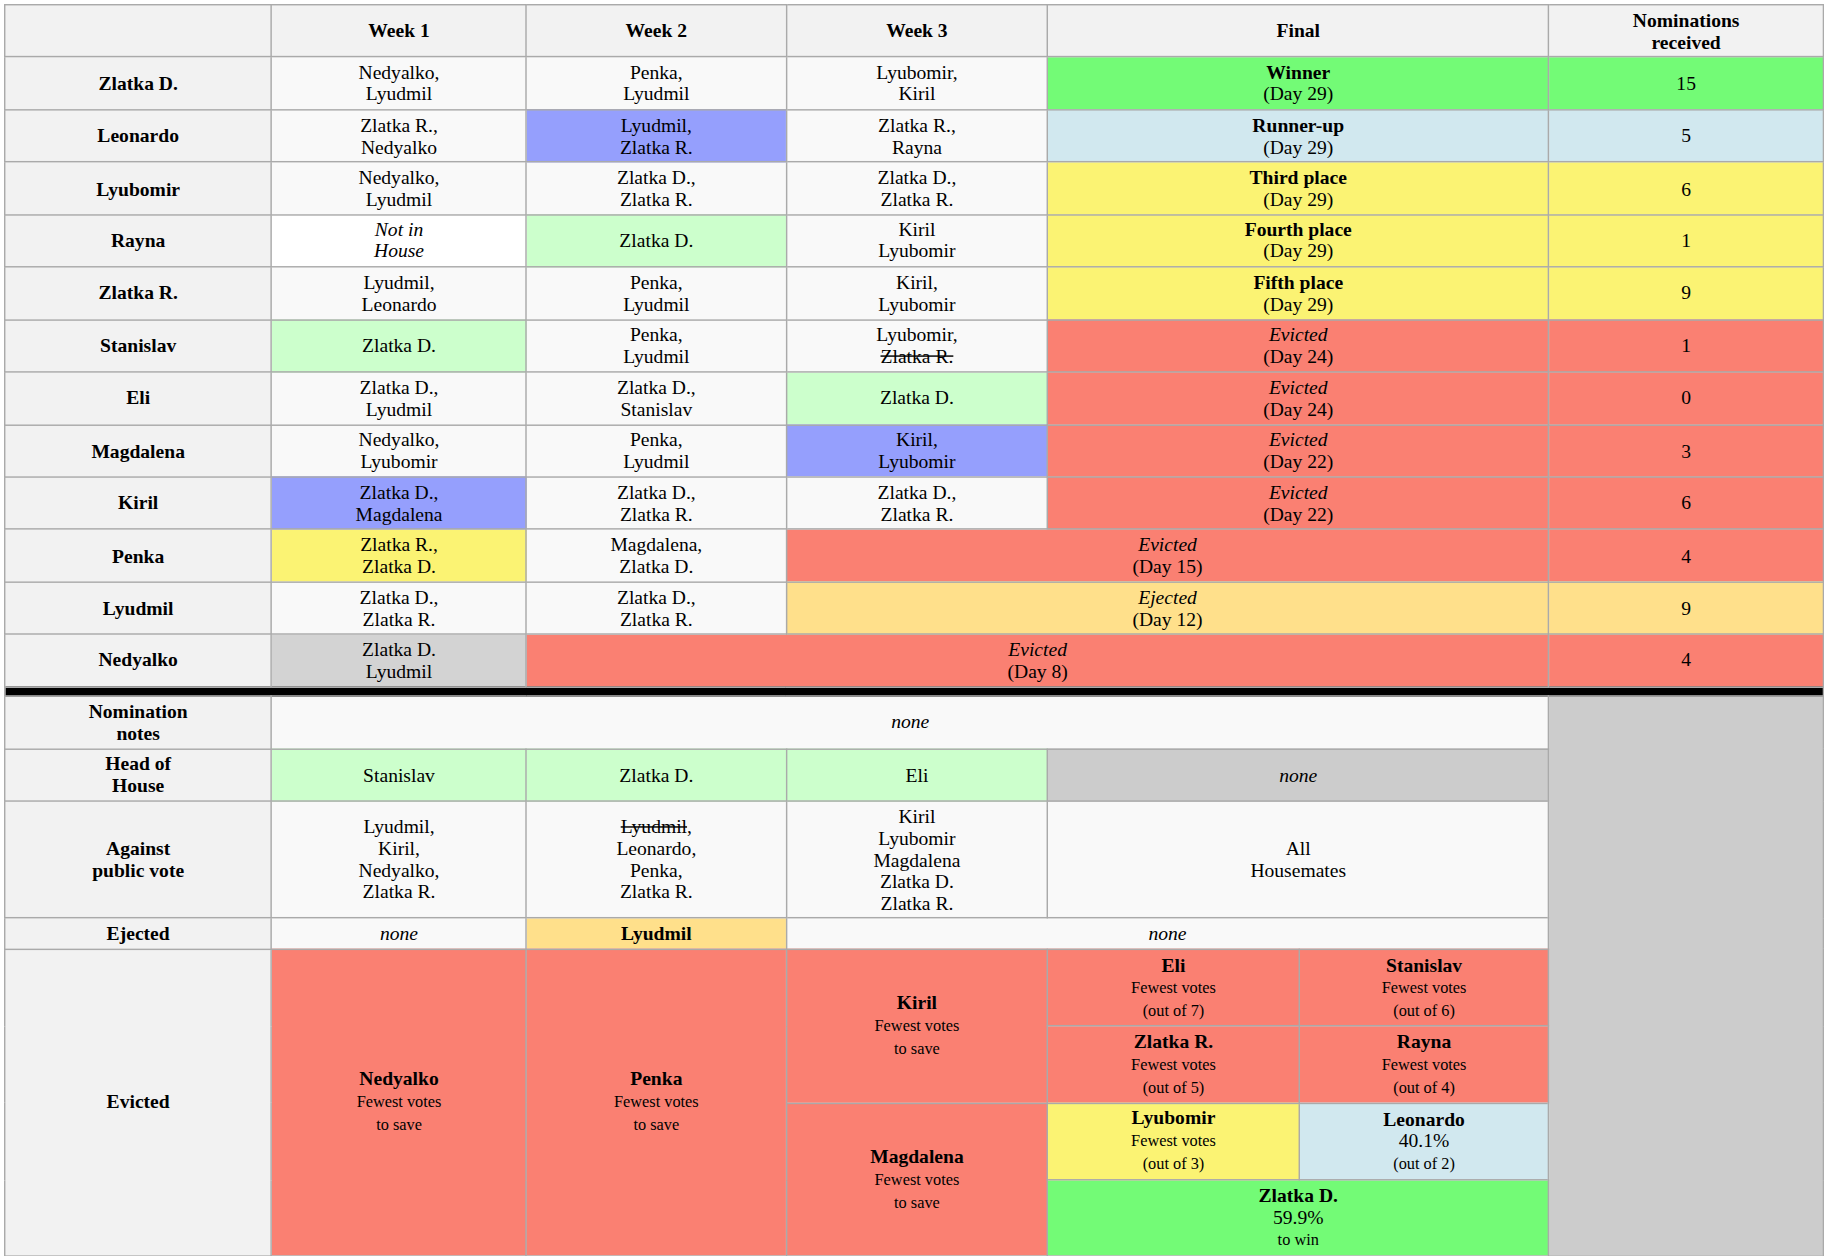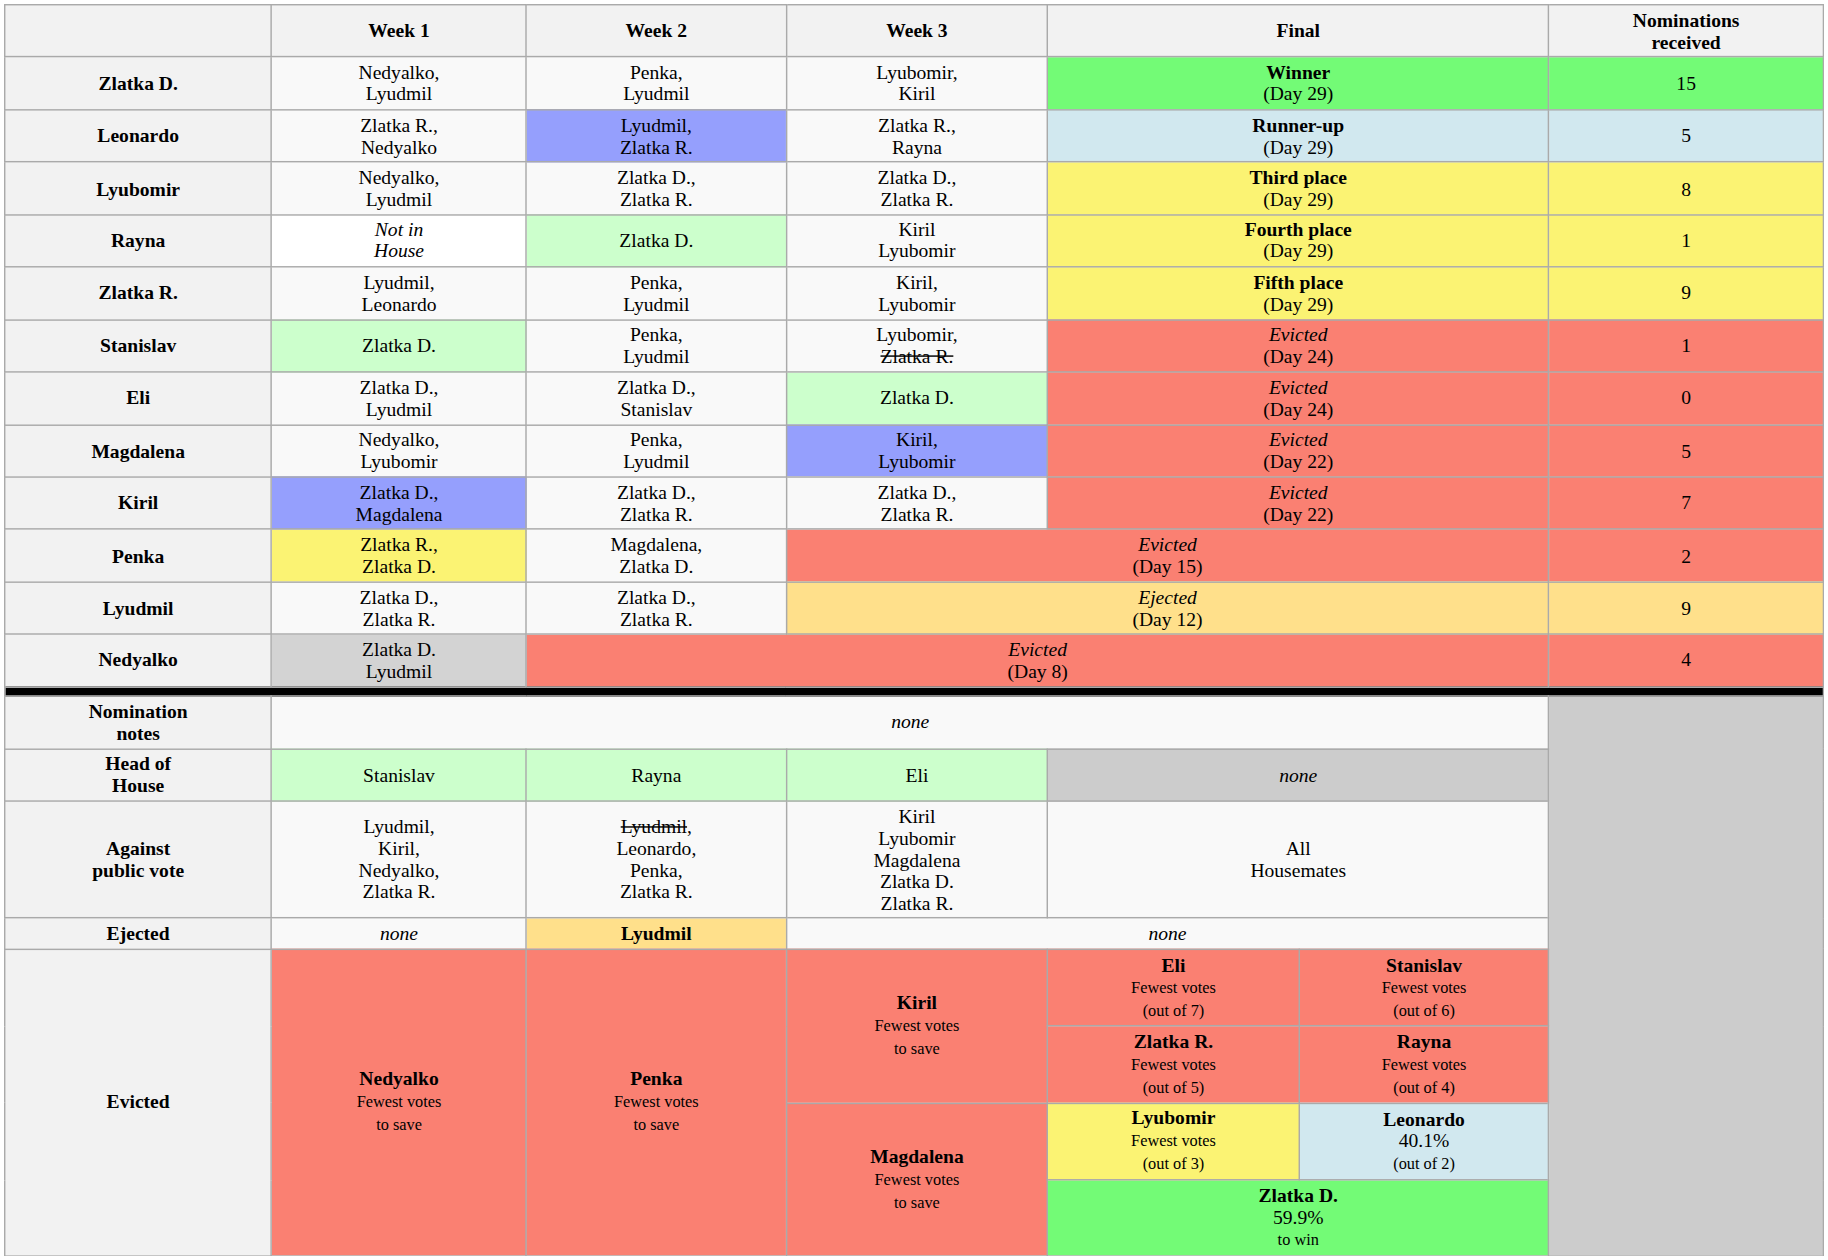 <table class="wikitable" style="text-align:center; width:100%; font-size:85%; line-height:15px">
 <tr>
 <th style="width: 5%;"></th>
 <th style="width: 5%;">Week 1</th>
 <th style="width: 5%;">Week 2</th>
 <th style="width: 5%;">Week 3</th>
 <th colspan=2 style="width: 10%;">Final</th>
 <th style="width: 5%;">Nominations<br>received</th>
 </tr>
 <tr>
 <th>Zlatka D.</th>
 <td>Nedyalko,<br>Lyudmil</td>
 <td>Penka,<br>Lyudmil</td>
 <td>Lyubomir,<br>Kiril</td>
 <td colspan=2 style="background:#73FB76;"><strong>Winner</strong><br>(Day 29)</td>
 <td style="background:#73FB76;">15</td>
 </tr>
 <tr>
 <th>Leonardo</th>
 <td>Zlatka R.,<br>Nedyalko</td>
 <td style="background:#959ffd;">Lyudmil,<br>Zlatka R.</td>
 <td>Zlatka R.,<br>Rayna</td>
 <td colspan=2 style="background:#D1E8EF;"><strong>Runner-up</strong><br>(Day 29)</td>
 <td style="background:#D1E8EF;">5</td>
 </tr>
 <tr>
 <th>Lyubomir</th>
 <td>Nedyalko,<br>Lyudmil</td>
 <td>Zlatka D.,<br>Zlatka R.</td>
 <td>Zlatka D.,<br>Zlatka R.</td>
 <td colspan=2 style="background:#FBF373;"><strong>Third place</strong><br>(Day 29)</td>
-<td style="background:#FBF373;">6</td>
+<td style="background:#FBF373;">8</td>
 </tr>
 <tr>
 <th>Rayna</th>
 <td style="background:white;"><em>Not in<br>House</em></td>
 <td style="background:#cfc;">Zlatka D.</td>
 <td>Kiril<br>Lyubomir</td>
 <td colspan=2 style="background:#FBF373;"><strong>Fourth place</strong><br>(Day 29)</td>
 <td style="background:#FBF373;">1</td>
 </tr>
 <tr>
 <th>Zlatka R.</th>
 <td>Lyudmil,<br>Leonardo</td>
 <td>Penka,<br>Lyudmil</td>
 <td>Kiril,<br>Lyubomir</td>
 <td colspan=2 style="background:#FBF373;"><strong>Fifth place</strong><br>(Day 29)</td>
 <td style="background:#FBF373;">9</td>
 </tr>
 <tr>
 <th>Stanislav</th>
 <td style="background:#cfc;">Zlatka D.</td>
 <td>Penka,<br>Lyudmil</td>
 <td>Lyubomir,<br><s>Zlatka R.</s></td>
 <td colspan=2 style="background:#FA8072;"><em>Evicted</em><br>(Day 24)</td>
 <td style="background:#FA8072;">1</td>
 </tr>
 <tr>
 <th>Eli</th>
 <td>Zlatka D.,<br>Lyudmil</td>
 <td>Zlatka D.,<br>Stanislav</td>
 <td style="background:#cfc;">Zlatka D.</td>
 <td colspan=2 style="background:#FA8072;"><em>Evicted</em><br>(Day 24)</td>
 <td style="background:#FA8072;">0</td>
 </tr>
 <tr>
 <th>Magdalena</th>
 <td>Nedyalko,<br>Lyubomir</td>
 <td>Penka,<br>Lyudmil</td>
 <td style="background:#959ffd;">Kiril,<br>Lyubomir</td>
 <td style="background:#FA8072;" colspan="2"><em>Evicted</em><br>(Day 22)</td>
-<td style="background:#FA8072;">3</td>
+<td style="background:#FA8072;">5</td>
 </tr>
 <tr>
 <th>Kiril</th>
 <td style="background:#959ffd;">Zlatka D.,<br>Magdalena</td>
 <td>Zlatka D.,<br>Zlatka R.</td>
 <td>Zlatka D.,<br>Zlatka R.</td>
 <td style="background:#FA8072;" colspan="2"><em>Evicted</em><br>(Day 22)</td>
-<td style="background:#FA8072;">6</td>
+<td style="background:#FA8072;">7</td>
 </tr>
 <tr>
 <th>Penka</th>
 <td style="background:#FBF373;">Zlatka R.,<br>Zlatka D.</td>
 <td>Magdalena,<br>Zlatka D.</td>
 <td style="background:#FA8072;" colspan="3"><em>Evicted</em><br>(Day 15)</td>
-<td style="background:#FA8072;">4</td>
+<td style="background:#FA8072;">2</td>
 </tr>
 <tr>
 <th>Lyudmil</th>
 <td>Zlatka D.,<br>Zlatka R.</td>
 <td>Zlatka D.,<br>Zlatka R.</td>
 <td style="background:#FFE08B;" colspan="3"><em>Ejected</em><br>(Day 12)</td>
 <td style="background:#FFE08B;">9</td>
 </tr>
 <tr>
 <th>Nedyalko</th>
 <td style="background: lightgrey;">Zlatka D.<br>Lyudmil</td>
 <td style="background:#FA8072;" colspan="4"><em>Evicted</em><br>(Day 8)</td>
 <td style="background:#FA8072;">4</td>
 </tr>
 <tr>
 <th style="background:#000;" colspan="12"></th>
 </tr>
 <tr>
 <th>Nomination<br>notes</th>
 <td colspan=5><em>none</em></td>
 <td style="background:#CCCCCC;" rowspan="8"></td>
 </tr>
 <tr>
 <th>Head of<br>House</th>
 <td style="background:#cfc;">Stanislav</td>
-<td style="background:#cfc;">Zlatka D.</td>
+<td style="background:#cfc;">Rayna</td>
 <td style="background:#cfc;">Eli</td>
 <td colspan=2 style="background:#ccc;"><em>none</em></td>
 </tr>
 <tr>
 <th>Against<br>public vote</th>
 <td>Lyudmil,<br>Kiril,<br>Nedyalko,<br>Zlatka R.</td>
 <td><s>Lyudmil</s>,<br>Leonardo,<br>Penka,<br>Zlatka R.</td>
 <td>Kiril<br>Lyubomir<br>Magdalena<br>Zlatka D.<br>Zlatka R.</td>
 <td colspan="2">All<br>Housemates</td>
 </tr>
 <tr>
 <th>Ejected</th>
 <td><em>none</em></td>
 <td style="background:#FFE08B;"><strong>Lyudmil</strong></td>
 <td colspan=3><em>none</em></td>
 </tr>
 <tr>
 <th rowspan=4>Evicted</th>
 <td rowspan=4 style="background:#FA8072"><strong>Nedyalko</strong><br><small>Fewest votes<br>to save</small></td>
 <td rowspan=4 style="background:#FA8072"><strong>Penka</strong><br><small>Fewest votes<br>to save</small></td>
 <td rowspan=2 style="background:#FA8072"><strong>Kiril</strong><br><small>Fewest votes<br>to save</small></td>
 <td style="background:#FA8072"><strong>Eli</strong><br><small>Fewest votes<br>(out of 7)</small></td>
 <td style="background:#FA8072"><strong>Stanislav</strong><br><small>Fewest votes<br>(out of 6)</small></td>
 </tr>
 <tr>
 <td style="background:#FA8072"><strong>Zlatka R.</strong><br><small>Fewest votes<br>(out of 5)</small></td>
 <td style="background:#FA8072"><strong>Rayna</strong><br><small>Fewest votes<br>(out of 4)</small></td>
 </tr>
 <tr>
 <td style="background:#FA8072" rowspan="2"><strong>Magdalena</strong><br><small>Fewest votes<br>to save</small></td>
 <td style="background:#FBF373"><strong>Lyubomir</strong><br><small>Fewest votes<br>(out of 3)</small></td>
 <td style="background:#D1E8EF"><strong>Leonardo</strong><br>40.1%<br><small>(out of 2)</small></td>
 </tr>
 <tr>
 <td colspan=2 style="background:#73FB76"><strong>Zlatka D.</strong><br>59.9%<br><small>to win</small></td>
 </tr>
 </table>
